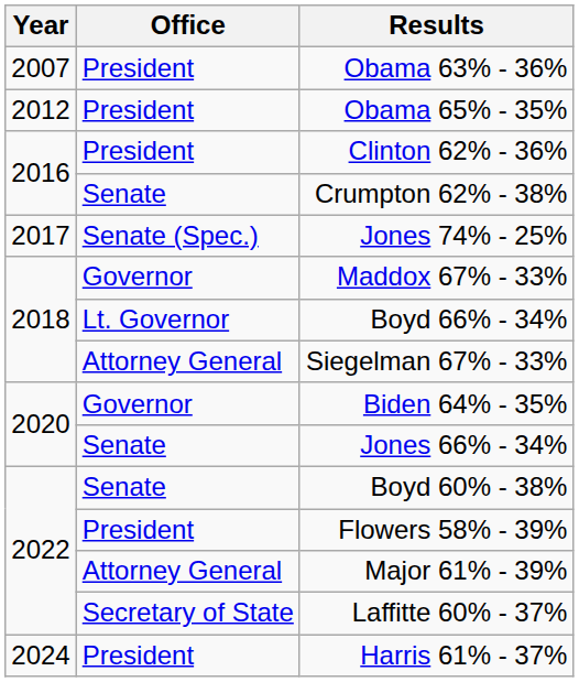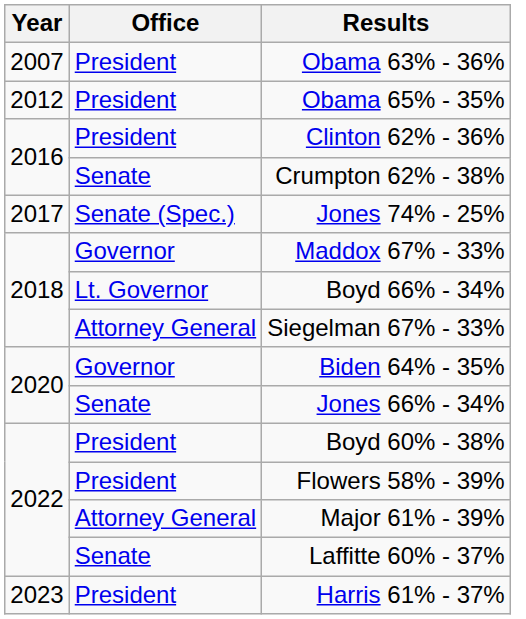 <table class=wikitable>
 <tr>
 <th>Year</th>
 <th>Office</th>
 <th>Results</th>
 </tr>
 <tr>
 <td>2007</td>
 <td><a href='#'>President</a></td>
 <td align="right" ><a href='#'>Obama</a> 63% - 36%</td>
 </tr>
 <tr>
 <td>2012</td>
 <td><a href='#'>President</a></td>
 <td align="right" ><a href='#'>Obama</a> 65% - 35%</td>
 </tr>
 <tr>
 <td rowspan=2>2016</td>
 <td><a href='#'>President</a></td>
 <td align="right" ><a href='#'>Clinton</a> 62% - 36%</td>
 </tr>
 <tr>
 <td><a href='#'>Senate</a></td>
 <td align="right" >Crumpton 62% - 38%</td>
 </tr>
 <tr>
 <td>2017</td>
 <td><a href='#'>Senate (Spec.)</a></td>
 <td align="right" ><a href='#'>Jones</a> 74% - 25%</td>
 </tr>
 <tr>
 <td rowspan=3>2018</td>
 <td><a href='#'>Governor</a></td>
 <td align="right" ><a href='#'>Maddox</a> 67% - 33%</td>
 </tr>
 <tr>
 <td><a href='#'>Lt. Governor</a></td>
 <td align="right" >Boyd 66% - 34%</td>
 </tr>
 <tr>
 <td><a href='#'>Attorney General</a></td>
 <td align="right" >Siegelman 67% - 33%</td>
 </tr>
 <tr>
 <td rowspan=2>2020</td>
 <td><a href='#'>Governor</a></td>
 <td align="right" ><a href='#'>Biden</a> 64% - 35%</td>
 </tr>
 <tr>
 <td><a href='#'>Senate</a></td>
 <td align="right" ><a href='#'>Jones</a> 66% - 34%</td>
 </tr>
 <tr>
 <td rowspan=4>2022</td>
-<td><a href='#'>Senate</a></td>
+<td><a href='#'>President</a></td>
 <td align="right" >Boyd 60% - 38%</td>
 </tr>
 <tr>
 <td><a href='#'>President</a></td>
 <td align="right" >Flowers 58% - 39%</td>
 </tr>
 <tr>
 <td><a href='#'>Attorney General</a></td>
 <td align="right" >Major 61% - 39%</td>
 </tr>
 <tr>
-<td><a href='#'>Secretary of State</a></td>
+<td><a href='#'>Senate</a></td>
 <td align="right" >Laffitte 60% - 37%</td>
 </tr>
 <tr>
-<td>2024</td>
+<td>2023</td>
 <td><a href='#'>President</a></td>
 <td align="right" ><a href='#'>Harris</a> 61% - 37%</td>
 </tr>
 </table>
